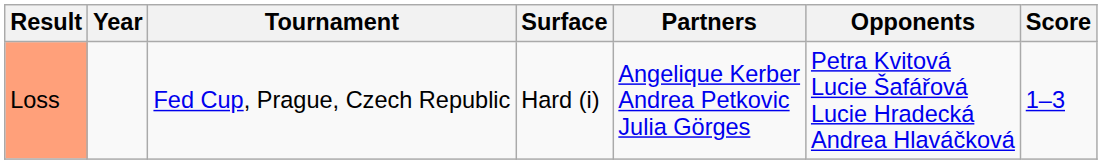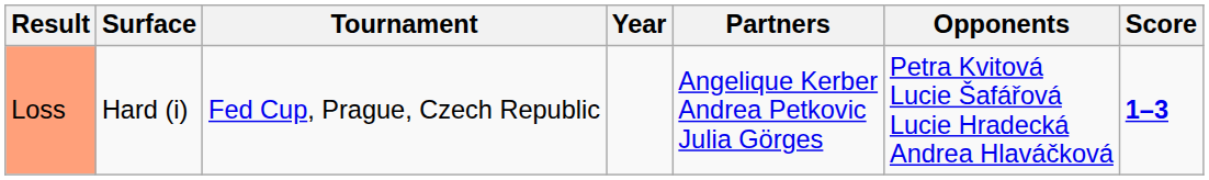 <table class="sortable wikitable nowrap">
 <tr>
 <th>Result</th>
+<th>Surface</th>
+<th>Tournament</th>
 <th>Year</th>
-<th>Tournament</th>
-<th>Surface</th>
 <th>Partners</th>
 <th>Opponents</th>
 <th class="unsortable">Score</th>
 </tr>
 <tr>
 <td style="background:#ffa07a;">Loss</td>
+<td>Hard (i)</td>
+<td><a href='#'>Fed Cup</a>, Prague, Czech Republic</td>
 <td><a href='#'></a></td>
-<td><a href='#'>Fed Cup</a>, Prague, Czech Republic</td>
-<td>Hard (i)</td>
 <td> <a href='#'>Angelique Kerber</a><br> <a href='#'>Andrea Petkovic</a><br> <a href='#'>Julia Görges</a></td>
 <td> <a href='#'>Petra Kvitová</a><br> <a href='#'>Lucie Šafářová</a><br> <a href='#'>Lucie Hradecká</a><br> <a href='#'>Andrea Hlaváčková</a></td>
-<td><a href='#'>1–3</a></td>
+<td><strong><a href='#'>1–3</a></strong></td>
 </tr>
 </table>
